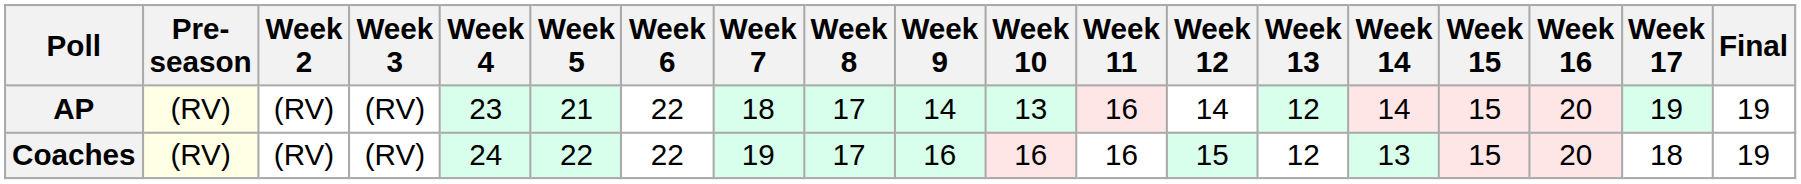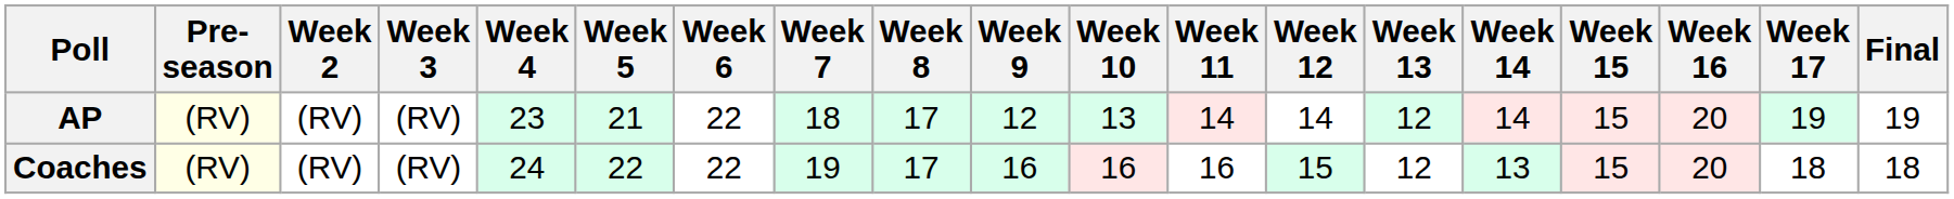 <table class="wikitable" style="white-space:nowrap;font-size:90%">
 <tr>
 <th>Poll</th>
 <th>Pre-<br>season</th>
 <th>Week<br>2</th>
 <th>Week<br>3</th>
 <th>Week<br>4</th>
 <th>Week<br>5</th>
 <th>Week<br>6</th>
 <th>Week<br>7</th>
 <th>Week<br>8</th>
 <th>Week<br>9</th>
 <th>Week<br>10</th>
 <th>Week<br>11</th>
 <th>Week<br>12</th>
 <th>Week<br>13</th>
 <th>Week<br>14</th>
 <th>Week<br>15</th>
 <th>Week<br>16</th>
 <th>Week<br>17</th>
 <th>Final</th>
 </tr>
 <tr style="text-align:center;">
 <th>AP</th>
 <td style="background:#FFFFE6;">(RV)</td>
 <td style="background:#FFF;">(RV)</td>
 <td style="background:#FFF;">(RV)</td>
 <td style="background:#D8FFEB;">23</td>
 <td style="background:#D8FFEB;">21</td>
 <td style="background:#FFF;">22</td>
 <td style="background:#D8FFEB;">18</td>
 <td style="background:#D8FFEB;">17</td>
-<td style="background:#D8FFEB;">14</td>
+<td style="background:#D8FFEB;">12</td>
 <td style="background:#D8FFEB;">13</td>
-<td style="background:#FFE6E6;">16</td>
+<td style="background:#FFE6E6;">14</td>
 <td style="background:#FFF;">14</td>
 <td style="background:#D8FFEB;">12</td>
 <td style="background:#FFE6E6;">14</td>
 <td style="background:#FFE6E6;">15</td>
 <td style="background:#FFE6E6;">20</td>
 <td style="background:#D8FFEB;">19</td>
 <td style="background:#FFF;">19</td>
 </tr>
 <tr style="text-align:center;">
 <th>Coaches</th>
 <td style="background:#FFFFE6;">(RV)</td>
 <td style="background:#FFF;">(RV)</td>
 <td style="background:#FFF;">(RV)</td>
 <td style="background:#D8FFEB;">24</td>
 <td style="background:#D8FFEB;">22</td>
 <td style="background:#FFF;">22</td>
 <td style="background:#D8FFEB;">19</td>
 <td style="background:#D8FFEB;">17</td>
 <td style="background:#D8FFEB;">16</td>
 <td style="background:#FFE6E6;">16</td>
 <td style="background:#FFF;">16</td>
 <td style="background:#D8FFEB;">15</td>
 <td style="background:#FFF;">12</td>
 <td style="background:#D8FFEB;">13</td>
 <td style="background:#FFE6E6;">15</td>
 <td style="background:#FFE6E6;">20</td>
 <td style="background:#FFF;">18</td>
-<td style="background:#FFF;">19</td>
+<td style="background:#FFF;">18</td>
 </tr>
 </table>
